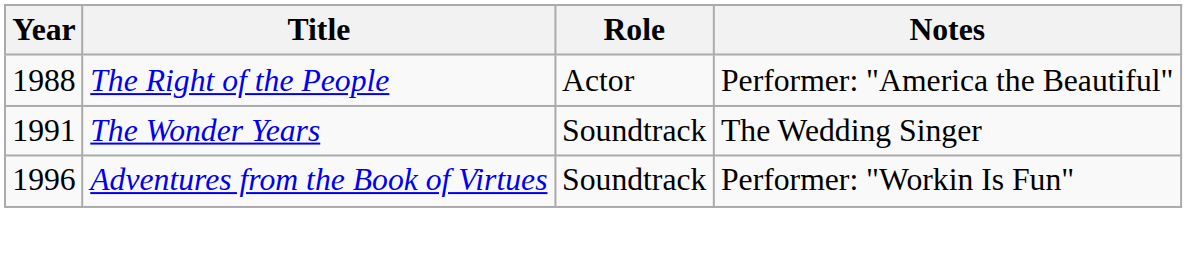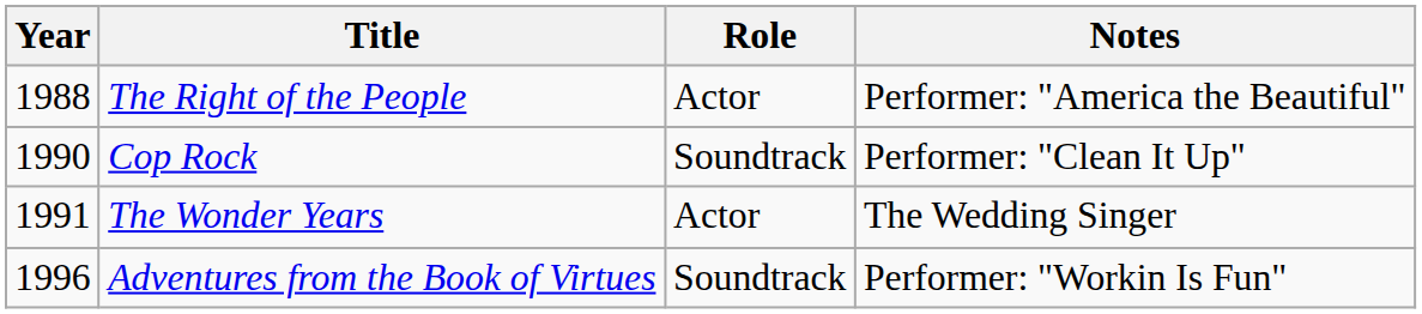 <table class="wikitable sortable">
 <tr>
 <th>Year</th>
 <th>Title</th>
 <th>Role</th>
 <th>Notes</th>
 </tr>
 <tr>
 <td>1988</td>
 <td><em><a href='#'>The Right of the People</a></em></td>
 <td>Actor</td>
 <td>Performer: "America the Beautiful"</td>
 </tr>
 <tr>
+<td>1990</td>
+<td><em><a href='#'>Cop Rock</a></em></td>
+<td>Soundtrack</td>
+<td>Performer: "Clean It Up"</td>
+</tr>
+<tr>
 <td>1991</td>
 <td><em><a href='#'>The Wonder Years</a></em></td>
-<td>Soundtrack</td>
+<td>Actor</td>
 <td>The Wedding Singer</td>
 </tr>
 <tr>
 <td>1996</td>
 <td><em><a href='#'>Adventures from the Book of Virtues</a></em></td>
 <td>Soundtrack</td>
 <td>Performer: "Workin Is Fun"</td>
 </tr>
 </table>
